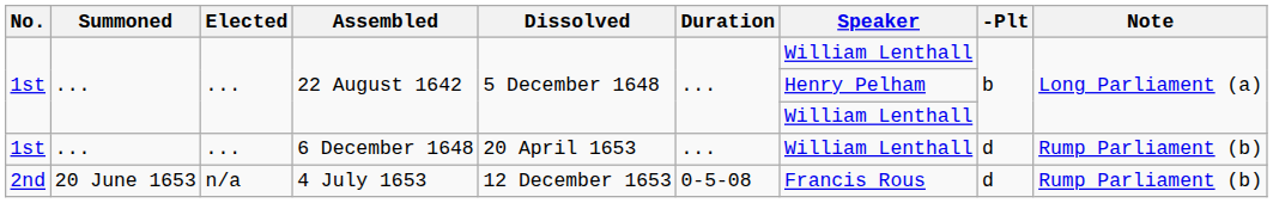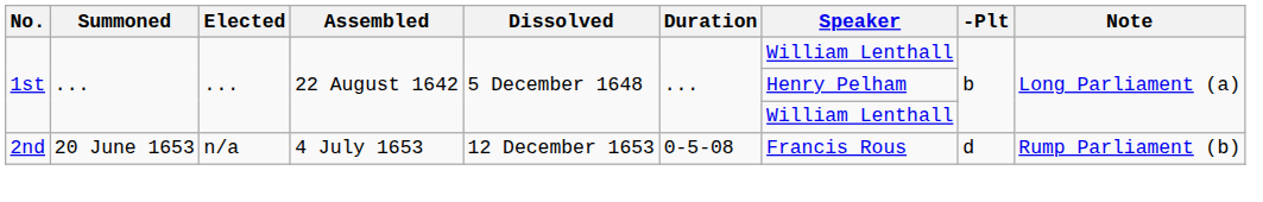 <table class="wikitable">
 <tr>
 <th>No.</th>
 <th>Summoned</th>
 <th>Elected</th>
 <th>Assembled</th>
 <th>Dissolved</th>
 <th>Duration</th>
 <th><a href='#'>Speaker</a></th>
 <th>-Plt</th>
 <th>Note</th>
 </tr>
 <tr>
 <td rowspan="3"><a href='#'>1st</a></td>
 <td rowspan="3">...</td>
 <td rowspan="3">...</td>
 <td rowspan="3">22 August 1642</td>
 <td rowspan="3">5 December 1648</td>
 <td rowspan="3">...</td>
 <td><a href='#'>William Lenthall</a></td>
 <td rowspan="3">b</td>
 <td rowspan="3"><a href='#'>Long Parliament</a> (a)</td>
 </tr>
 <tr>
 <td><a href='#'>Henry Pelham</a></td>
 </tr>
 <tr>
 <td><a href='#'>William Lenthall</a></td>
 </tr>
 <tr>
-<td><a href='#'>1st</a></td>
-<td>...</td>
-<td>...</td>
-<td>6 December 1648</td>
-<td>20 April 1653</td>
-<td>...</td>
-<td><a href='#'>William Lenthall</a></td>
-<td>d</td>
-<td><a href='#'>Rump Parliament</a> (b)</td>
-</tr>
-<tr>
 <td><a href='#'>2nd</a></td>
 <td>20 June 1653</td>
 <td>n/a</td>
 <td>4 July 1653</td>
 <td>12 December 1653</td>
 <td>0-5-08</td>
 <td><a href='#'>Francis Rous</a></td>
 <td>d</td>
 <td><a href='#'>Rump Parliament</a> (b)</td>
 </tr>
 </table>
